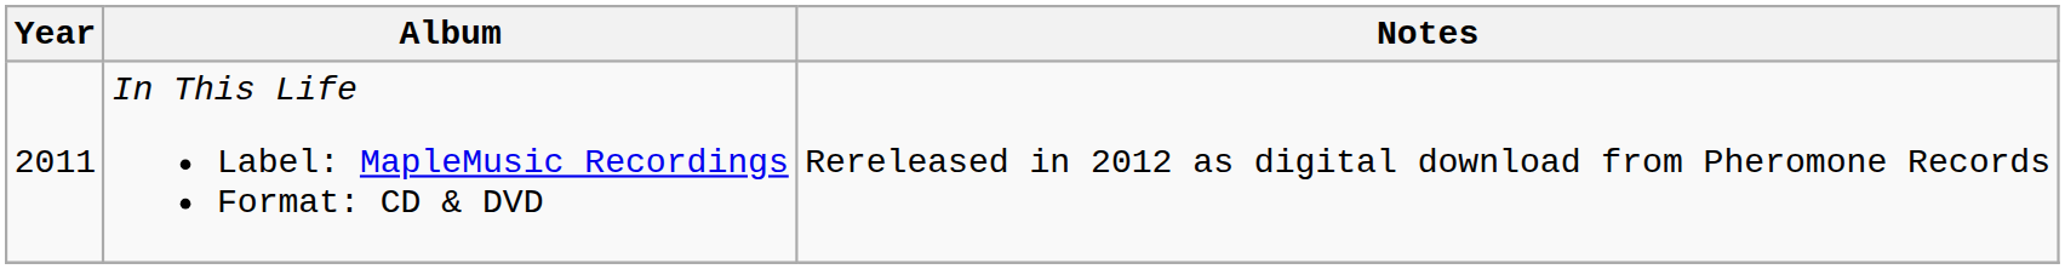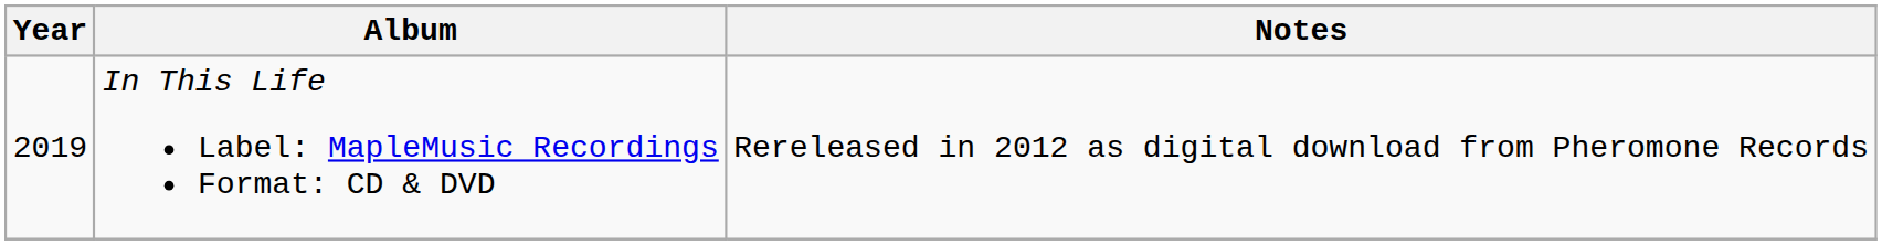 <table class=wikitable style="text-align:center;">
 <tr>
 <th>Year</th>
 <th>Album</th>
 <th>Notes</th>
 </tr>
 <tr>
-<td>2011</td>
+<td>2019</td>
 <td align=left><em>In This Life</em><br><ul><li>Label: <a href='#'>MapleMusic Recordings</a></li><li>Format: CD & DVD</li></ul></td>
 <td>Rereleased in 2012 as digital download from Pheromone Records</td>
 </tr>
 <tr>
 </tr>
 </table>
